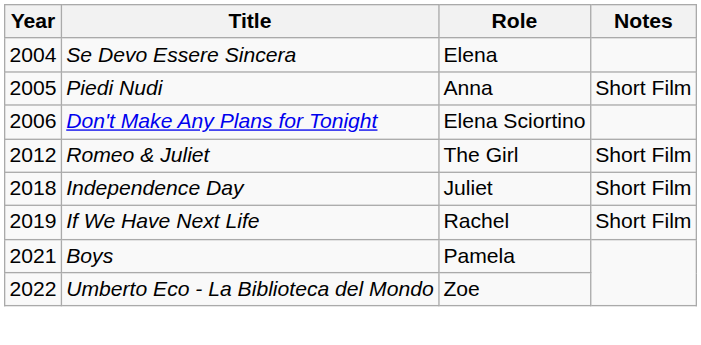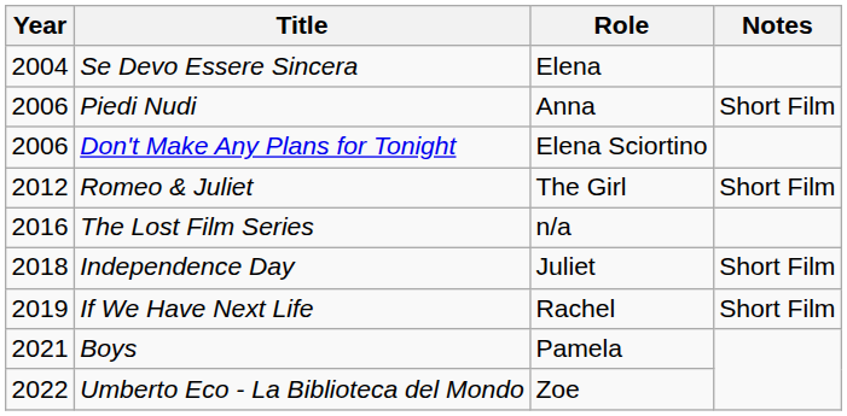 <table class="wikitable sortable">
 <tr>
 <th>Year</th>
 <th>Title</th>
 <th>Role</th>
 <th class="unsortable">Notes</th>
 </tr>
 <tr>
 <td>2004</td>
 <td><em>Se Devo Essere Sincera</em></td>
 <td>Elena</td>
 <td></td>
 </tr>
 <tr>
-<td>2005</td>
+<td>2006</td>
 <td><em>Piedi Nudi</em></td>
 <td>Anna</td>
 <td>Short Film</td>
 </tr>
 <tr>
 <td>2006</td>
 <td><em><a href='#'>Don't Make Any Plans for Tonight</a></em></td>
 <td>Elena Sciortino</td>
 <td></td>
 </tr>
 <tr>
 <td>2012</td>
 <td><em>Romeo & Juliet</em></td>
 <td>The Girl</td>
 <td>Short Film</td>
+</tr>
+<tr>
+<td>2016</td>
+<td><em>The Lost Film Series</em></td>
+<td>n/a</td>
+<td></td>
 </tr>
 <tr>
 <td>2018</td>
 <td><em>Independence Day</em></td>
 <td>Juliet</td>
 <td>Short Film</td>
 </tr>
 <tr>
 <td>2019</td>
 <td><em>If We Have Next Life</em></td>
 <td>Rachel</td>
 <td>Short Film</td>
 </tr>
 <tr>
 <td>2021</td>
 <td><em>Boys</em></td>
 <td>Pamela</td>
 </tr>
 <tr>
 <td>2022</td>
 <td><em>Umberto Eco - La Biblioteca del Mondo</em></td>
 <td>Zoe</td>
 </tr>
 </table>
